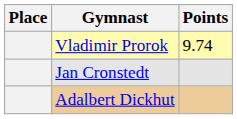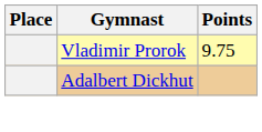 <table class="wikitable sortable">
 <tr>
 <th>Place</th>
 <th>Gymnast</th>
 <th>Points</th>
 </tr>
 <tr align="left" valign="top" bgcolor=fffcaf>
 <th></th>
 <td align="left"> <a href='#'>Vladimir Prorok</a></td>
-<td align="left">9.74</td>
-</tr>
-<tr align="left" valign="top" bgcolor=e5e5e5>
-<th></th>
-<td align="left"> <a href='#'>Jan Cronstedt</a></td>
-<td align="left"></td>
+<td align="left">9.75</td>
 </tr>
 <tr align="left" valign="top" bgcolor=eecc99>
 <th></th>
 <td align="left"> <a href='#'>Adalbert Dickhut</a></td>
 <td align="left"></td>
 </tr>
 </table>
